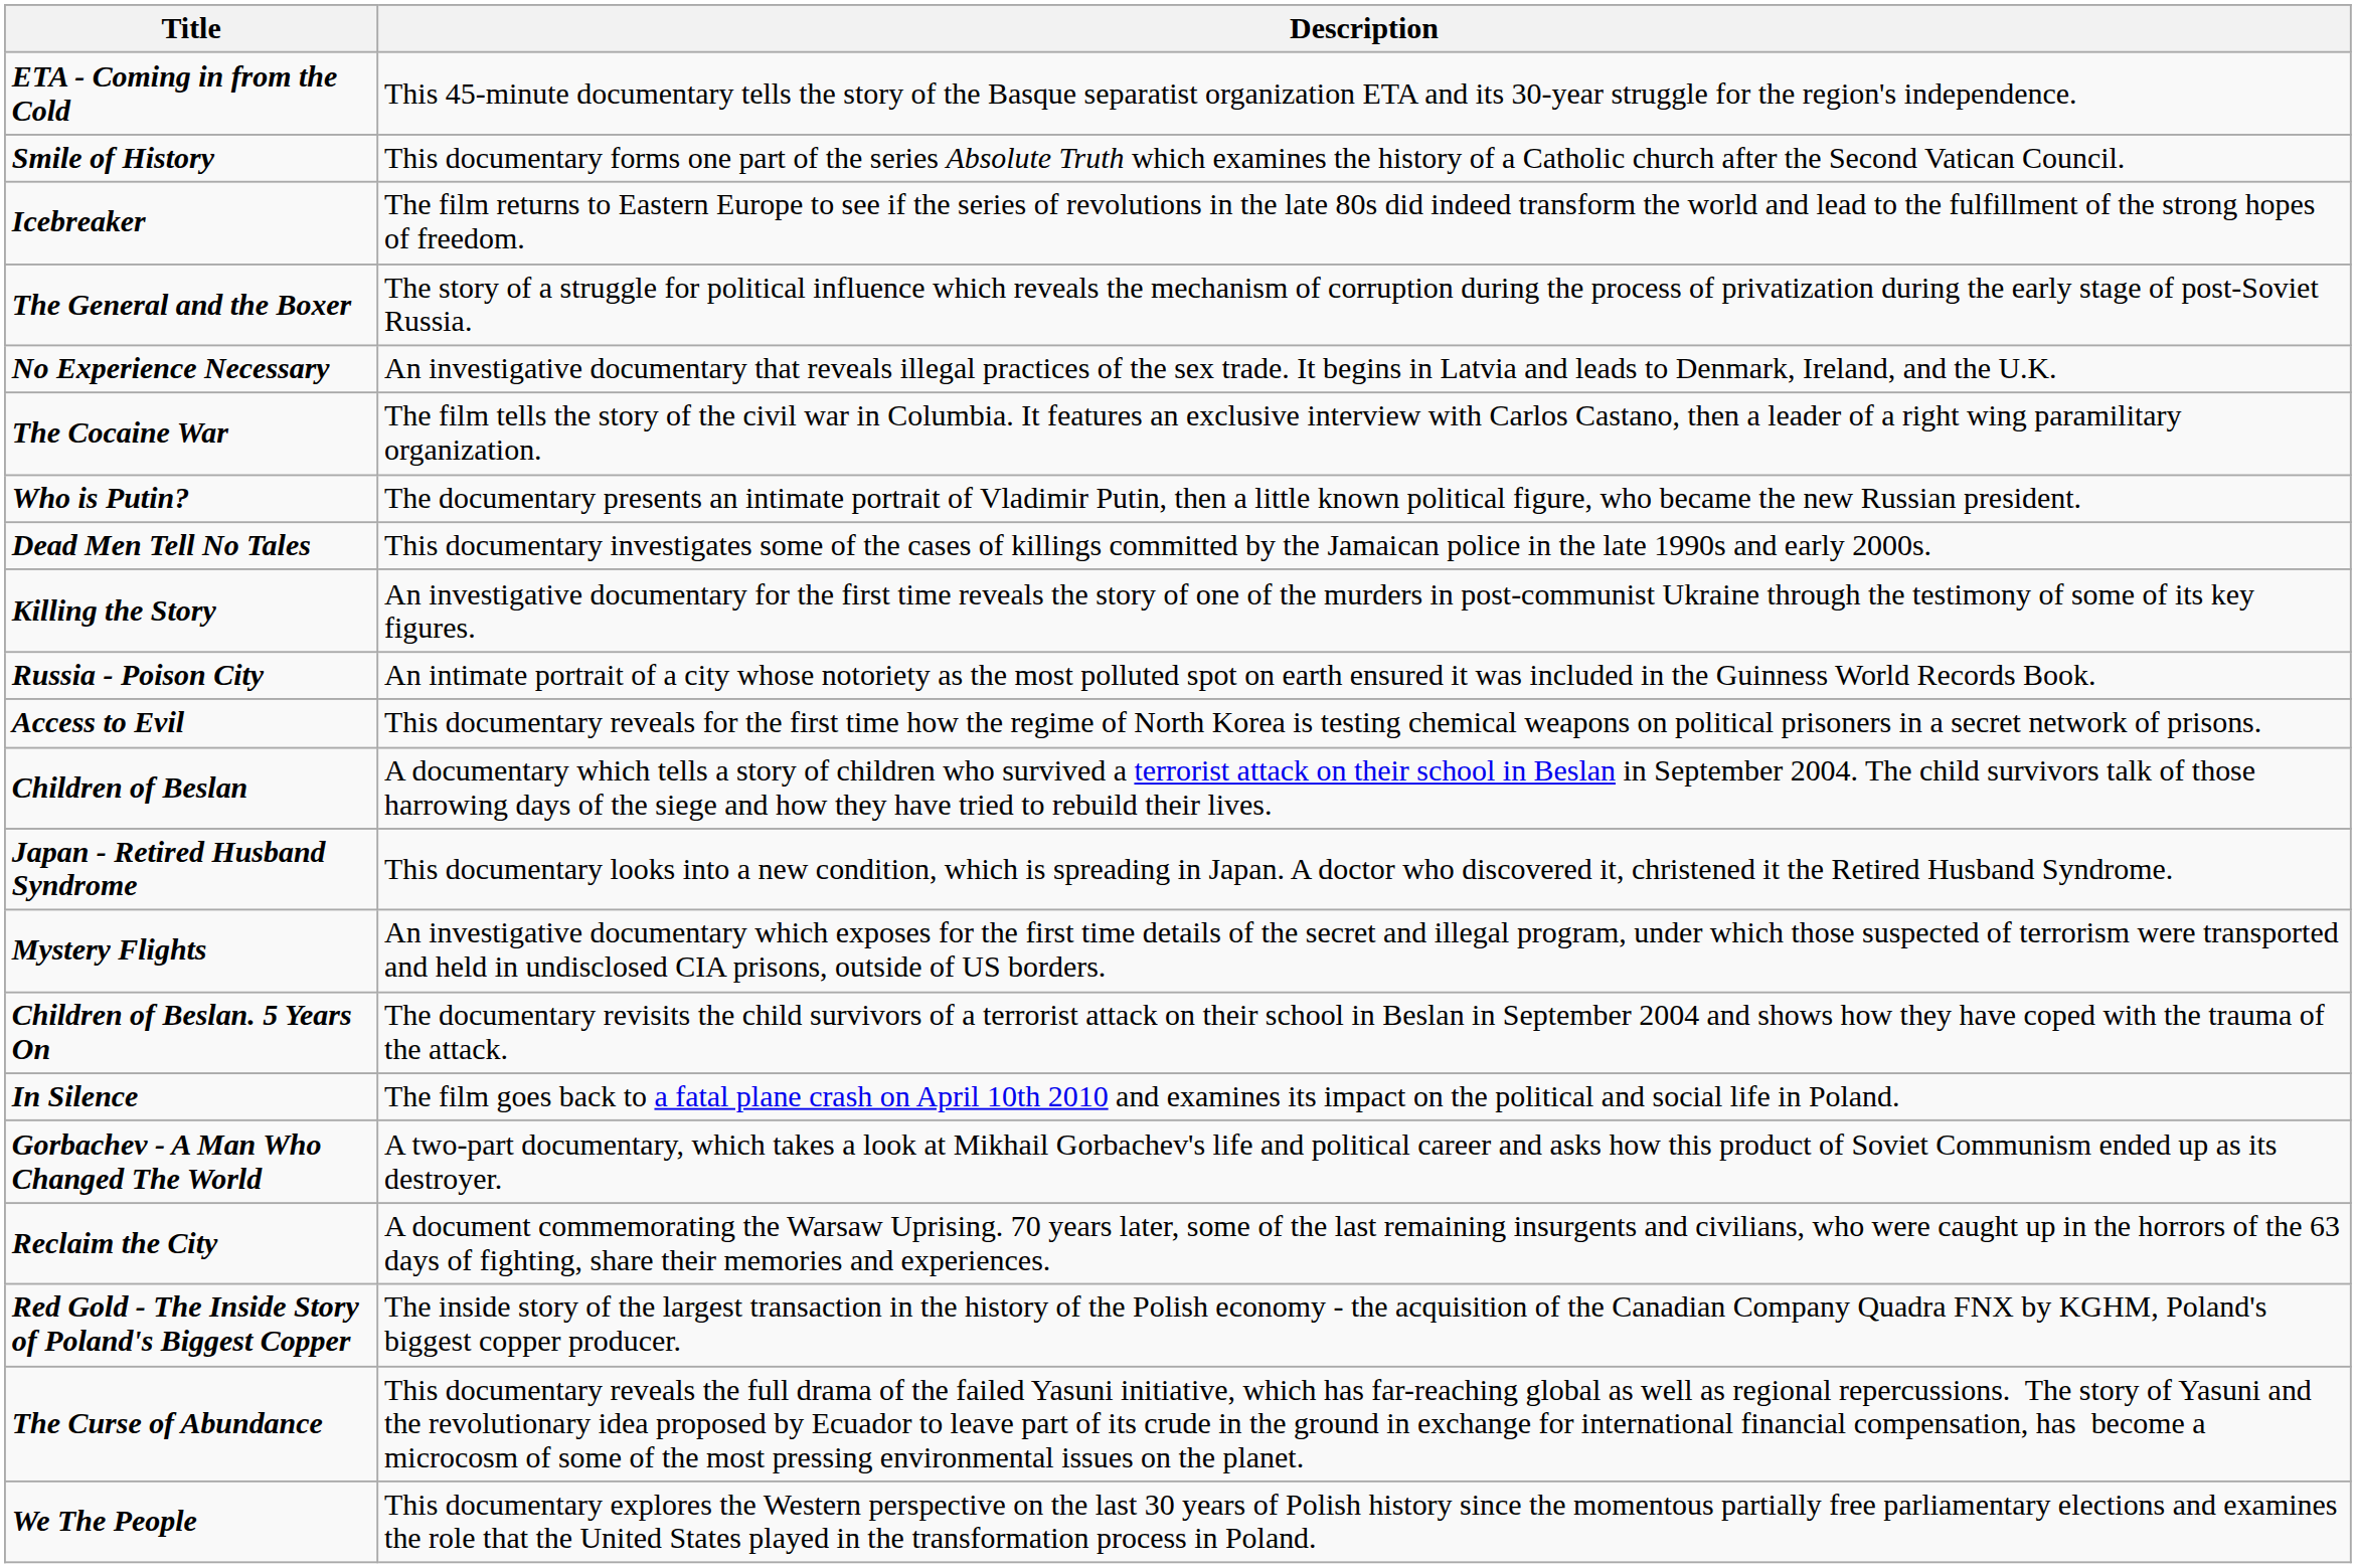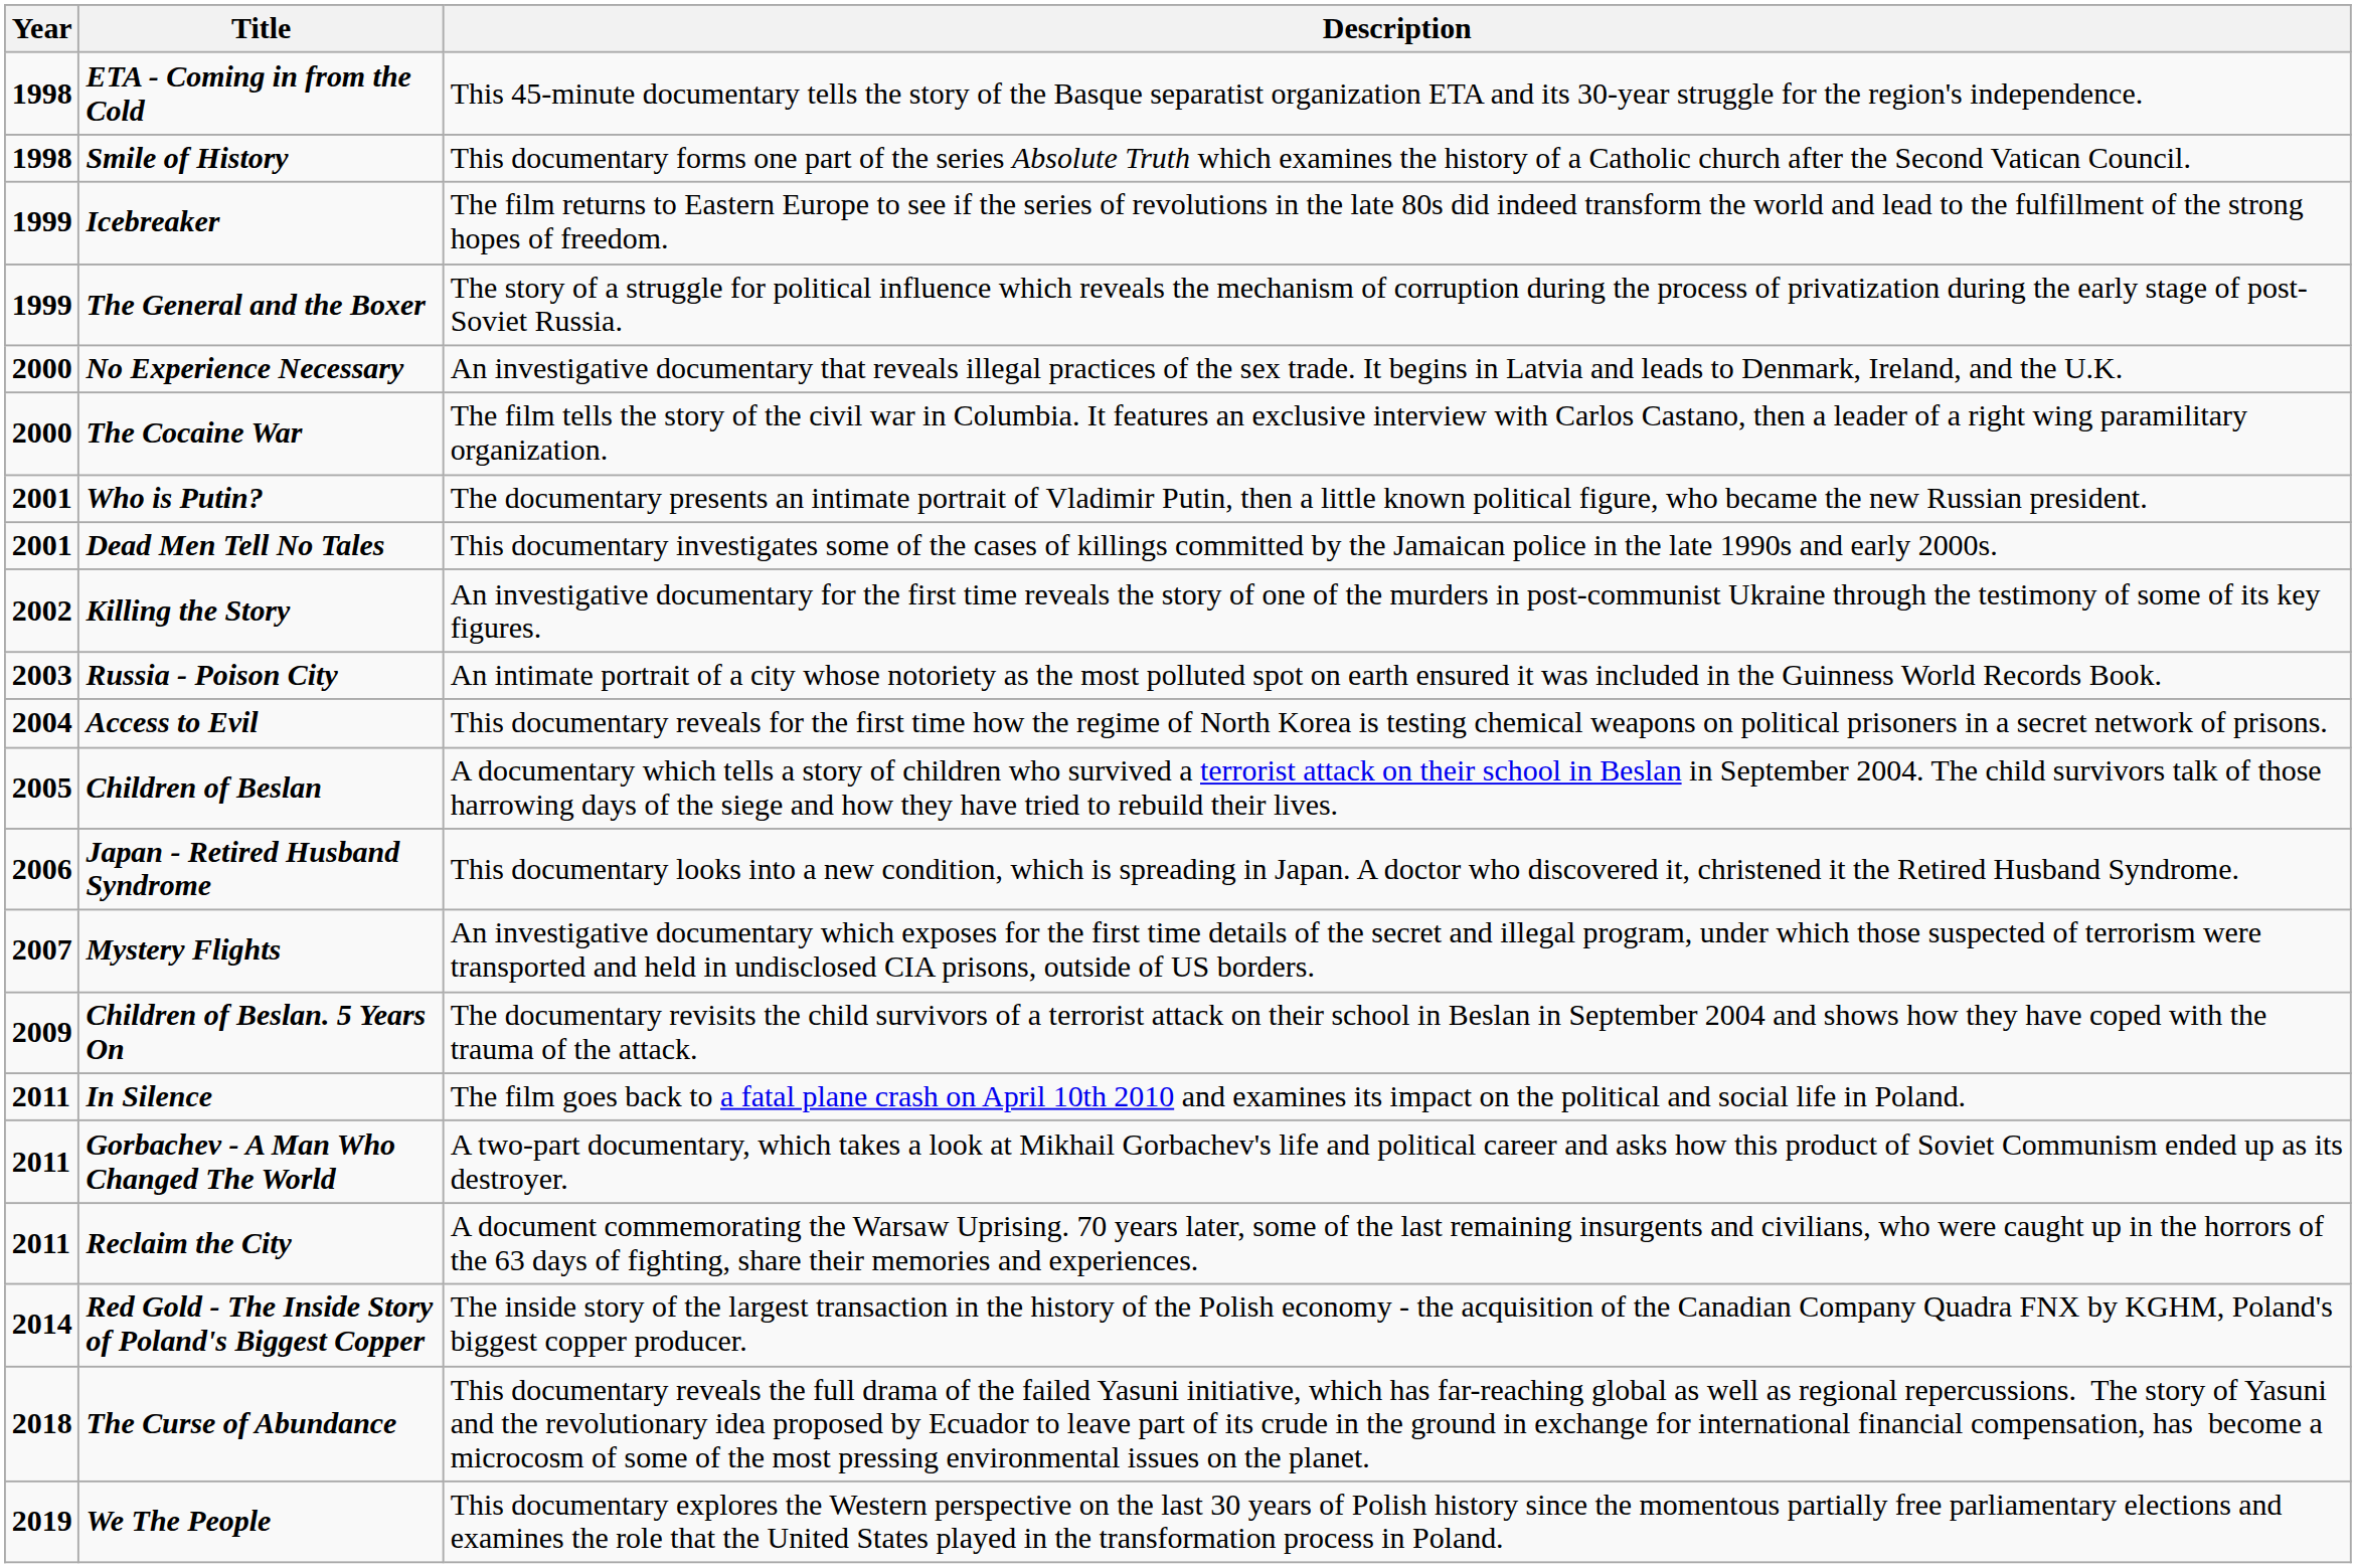 <table class="wikitable sortable">
 <tr>
+<th>Year</th>
 <th>Title</th>
 <th>Description</th>
 </tr>
 <tr>
+<td><strong>1998</strong></td>
 <td><strong><em>ETA - Coming in from the Cold</em></strong></td>
 <td>This 45-minute documentary tells the story of the Basque separatist organization ETA and its 30-year struggle for the region's independence.</td>
 </tr>
 <tr>
+<td><strong>1998</strong></td>
 <td><strong><em>Smile of History</em></strong></td>
 <td>This documentary forms one part of the series <em>Absolute Truth</em> which examines the history of a Catholic church after the Second Vatican Council.</td>
 </tr>
 <tr>
+<td><strong>1999</strong></td>
 <td><strong><em>Icebreaker</em></strong></td>
 <td>The film returns to Eastern Europe to see if the series of revolutions in the late 80s did indeed transform the world and lead to the fulfillment of the strong hopes of freedom.</td>
 </tr>
 <tr>
+<td><strong>1999</strong></td>
 <td><strong><em>The General and the Boxer</em></strong></td>
 <td>The story of a struggle for political influence which reveals the mechanism of corruption during the process of privatization during the early stage of post-Soviet Russia.</td>
 </tr>
 <tr>
+<td><strong>2000</strong></td>
 <td><strong><em>No Experience Necessary</em></strong></td>
 <td>An investigative documentary that reveals illegal practices of the sex trade. It begins in Latvia and leads to Denmark, Ireland, and the U.K.</td>
 </tr>
 <tr>
+<td><strong>2000</strong></td>
 <td><strong><em>The Cocaine War</em></strong></td>
 <td>The film tells the story of the civil war in Columbia. It features an exclusive interview with Carlos Castano, then a leader of a right wing paramilitary organization.</td>
 </tr>
 <tr>
+<td><strong>2001</strong></td>
 <td><strong><em>Who is Putin?</em></strong></td>
 <td>The documentary presents an intimate portrait of Vladimir Putin, then a little known political figure, who became the new Russian president.</td>
 </tr>
 <tr>
+<td><strong>2001</strong></td>
 <td><strong><em>Dead Men Tell No Tales</em></strong></td>
 <td>This documentary investigates some of the cases of killings committed by the Jamaican police in the late 1990s and early 2000s.</td>
 </tr>
 <tr>
+<td><strong>2002</strong></td>
 <td><strong><em>Killing the Story</em></strong></td>
 <td>An investigative documentary for the first time reveals the story of one of the murders in post-communist Ukraine through the testimony of some of its key figures.</td>
 </tr>
 <tr>
+<td><strong>2003</strong></td>
 <td><strong><em>Russia - Poison City</em></strong></td>
 <td>An intimate portrait of a city whose notoriety as the most polluted spot on earth ensured it was included in the Guinness World Records Book.</td>
 </tr>
 <tr>
+<td><strong>2004</strong></td>
 <td><strong><em>Access to Evil</em></strong></td>
 <td>This documentary reveals for the first time how the regime of North Korea is testing chemical weapons on political prisoners in a secret network of prisons.</td>
 </tr>
 <tr>
+<td><strong>2005</strong></td>
 <td><strong><em>Children of Beslan</em></strong></td>
 <td>A documentary which tells a story of children who survived a <a href='#'>terrorist attack on their school in Beslan</a> in September 2004. The child survivors talk of those harrowing days of the siege and how they have tried to rebuild their lives.</td>
 </tr>
 <tr>
+<td><strong>2006</strong></td>
 <td><strong><em>Japan - Retired Husband Syndrome</em></strong></td>
 <td>This documentary looks into a new condition, which is spreading in Japan. A doctor who discovered it, christened it the Retired Husband Syndrome.</td>
 </tr>
 <tr>
+<td><strong>2007</strong></td>
 <td><strong><em>Mystery Flights</em></strong></td>
 <td>An investigative documentary which exposes for the first time details of the secret and illegal program, under which those suspected of terrorism were transported and held in undisclosed CIA prisons, outside of US borders.</td>
 </tr>
 <tr>
+<td><strong>2009</strong></td>
 <td><strong><em>Children of Beslan. 5 Years On</em></strong></td>
 <td>The documentary revisits the child survivors of a terrorist attack on their school in Beslan in September 2004 and shows how they have coped with the trauma of the attack.</td>
 </tr>
 <tr>
+<td><strong>2011</strong></td>
 <td><strong><em>In Silence</em></strong></td>
 <td>The film goes back to <a href='#'>a fatal plane crash on April 10th 2010</a> and examines its impact on the political and social life in Poland.</td>
 </tr>
 <tr>
+<td><strong>2011</strong></td>
 <td><strong><em>Gorbachev - A Man Who Changed The World</em></strong></td>
 <td>A two-part documentary, which takes a look at Mikhail Gorbachev's life and political career and asks how this product of Soviet Communism ended up as its destroyer.</td>
 </tr>
 <tr>
+<td><strong>2011</strong></td>
 <td><strong><em>Reclaim the City</em></strong></td>
 <td>A document commemorating the Warsaw Uprising. 70 years later, some of the last remaining insurgents and civilians, who were caught up in the horrors of the 63 days of fighting, share their memories and experiences.</td>
 </tr>
 <tr>
+<td><strong>2014</strong></td>
 <td><strong><em>Red Gold - The Inside Story of Poland's Biggest Copper</em></strong></td>
 <td>The inside story of the largest transaction in the history of the Polish economy - the acquisition of the Canadian Company Quadra FNX by KGHM, Poland's biggest copper producer.</td>
 </tr>
 <tr>
+<td><strong>2018</strong></td>
 <td><strong><em>The Curse of Abundance</em></strong></td>
 <td>This documentary reveals the full drama of the failed Yasuni initiative, which has far-reaching global as well as regional repercussions.  The story of Yasuni and the revolutionary idea proposed by Ecuador to leave part of its crude in the ground in exchange for international financial compensation, has  become a microcosm of some of the most pressing environmental issues on the planet.</td>
 </tr>
 <tr>
+<td><strong>2019</strong></td>
 <td><strong><em>We The People</em></strong></td>
 <td>This documentary explores the Western perspective on the last 30 years of Polish history since the momentous partially free parliamentary elections and examines the role that the United States played in the transformation process in Poland.</td>
 </tr>
 </table>
